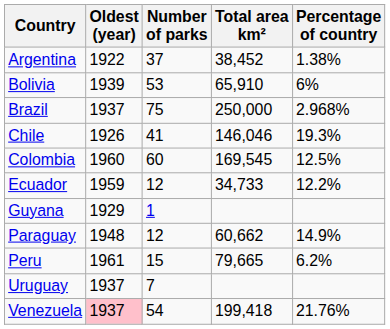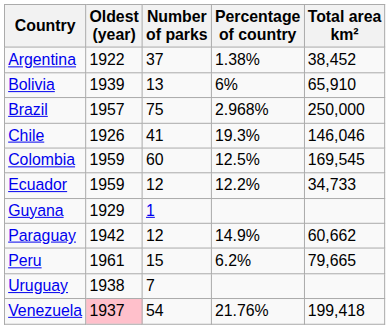 <table class="wikitable sortable">
 <tr>
 <th>Country</th>
 <th>Oldest<br>(year)</th>
 <th>Number<br>of parks</th>
+<th>Percentage <br>of country</th>
 <th>Total area<br> km²</th>
-<th>Percentage <br>of country</th>
 </tr>
 <tr>
 <td><a href='#'>Argentina</a></td>
 <td>1922</td>
 <td>37</td>
+<td>1.38%</td>
 <td>38,452</td>
-<td>1.38%</td>
 </tr>
 <tr>
 <td><a href='#'>Bolivia</a></td>
 <td>1939</td>
-<td>53</td>
+<td>13</td>
+<td>6%</td>
 <td>65,910</td>
-<td>6%</td>
 </tr>
 <tr>
 <td><a href='#'>Brazil</a></td>
-<td>1937</td>
+<td>1957</td>
 <td>75</td>
+<td>2.968%</td>
 <td>250,000</td>
-<td>2.968%</td>
 </tr>
 <tr>
 <td><a href='#'>Chile</a></td>
 <td>1926</td>
 <td>41</td>
+<td>19.3%</td>
 <td>146,046</td>
-<td>19.3%</td>
 </tr>
 <tr>
 <td><a href='#'>Colombia</a></td>
-<td>1960</td>
+<td>1959</td>
 <td>60</td>
+<td>12.5%</td>
 <td>169,545</td>
-<td>12.5%</td>
 </tr>
 <tr>
 <td><a href='#'>Ecuador</a></td>
 <td>1959</td>
 <td>12</td>
+<td>12.2%</td>
 <td>34,733</td>
-<td>12.2%</td>
 </tr>
 <tr>
 <td><a href='#'>Guyana</a></td>
 <td>1929</td>
 <td><a href='#'>1</a></td>
 <td></td>
 <td></td>
 </tr>
 <tr>
 <td><a href='#'>Paraguay</a></td>
-<td>1948</td>
+<td>1942</td>
 <td>12</td>
+<td>14.9%</td>
 <td>60,662</td>
-<td>14.9%</td>
 </tr>
 <tr>
 <td><a href='#'>Peru</a></td>
 <td>1961</td>
 <td>15</td>
+<td>6.2%</td>
 <td>79,665</td>
-<td>6.2%</td>
 </tr>
 <tr>
 <td><a href='#'>Uruguay</a></td>
-<td>1937</td>
+<td>1938</td>
 <td>7</td>
 <td></td>
 <td></td>
 </tr>
 <tr %>
 <td><a href='#'>Venezuela</a></td>
 <td style="background: pink;">1937</td>
 <td>54</td>
+<td>21.76%</td>
 <td>199,418</td>
-<td>21.76%</td>
 </tr>
 </table>
